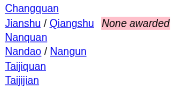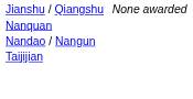 <table>
 <tr>
-</tr>
-<tr>
-<td><a href='#'>Changquan</a></td>
-<td></td>
-<td></td>
-<td></td>
 </tr>
 <tr>
 <td><a href='#'>Jianshu</a> / <a href='#'>Qiangshu</a></td>
 <td></td>
 <td></td>
-<td style="background: pink;"><em>None awarded</em></td>
+<td><em>None awarded</em></td>
 </tr>
 <tr>
 <td><a href='#'>Nanquan</a></td>
 <td></td>
 <td></td>
 <td></td>
 </tr>
 <tr>
 <td><a href='#'>Nandao</a> / <a href='#'>Nangun</a></td>
 <td></td>
 <td></td>
 <td></td>
 </tr>
 <tr>
-<td><a href='#'>Taijiquan</a></td>
-<td></td>
-<td></td>
-<td></td>
-</tr>
-<tr>
 <td><a href='#'>Taijijian</a></td>
 <td></td>
 <td></td>
 <td></td>
 </tr>
 </table>
